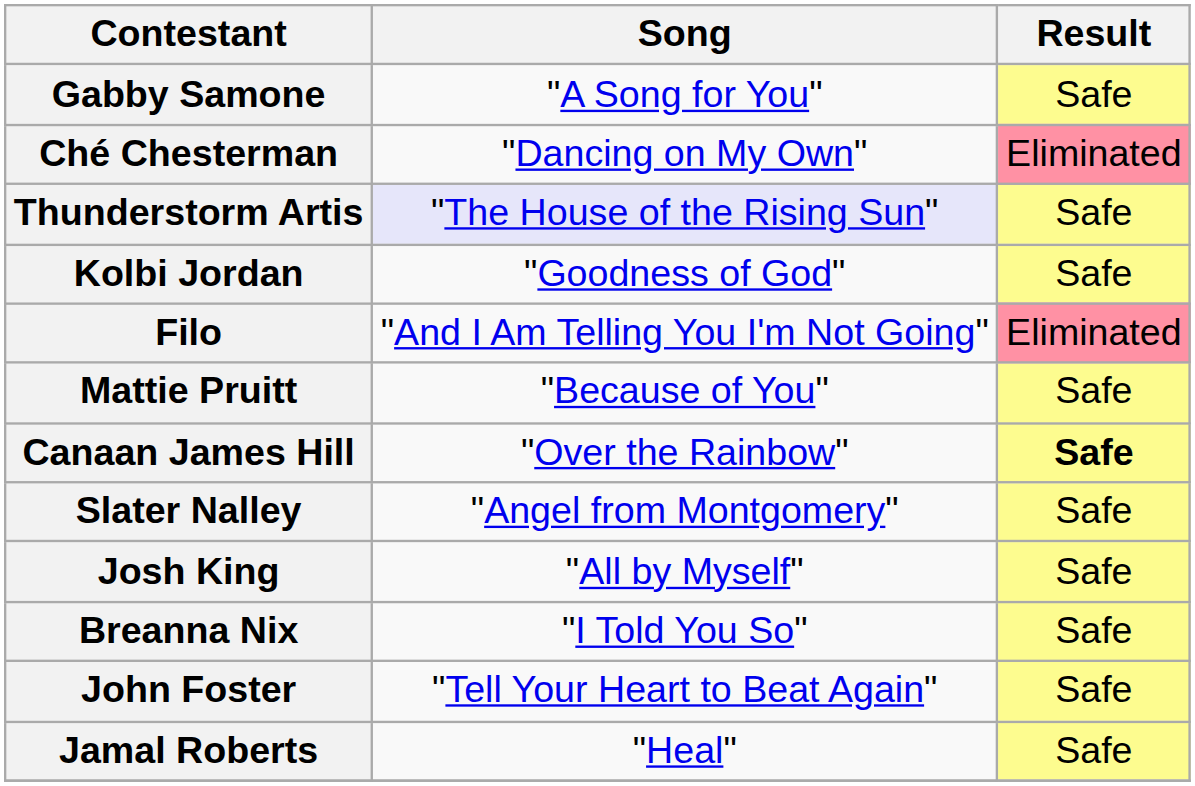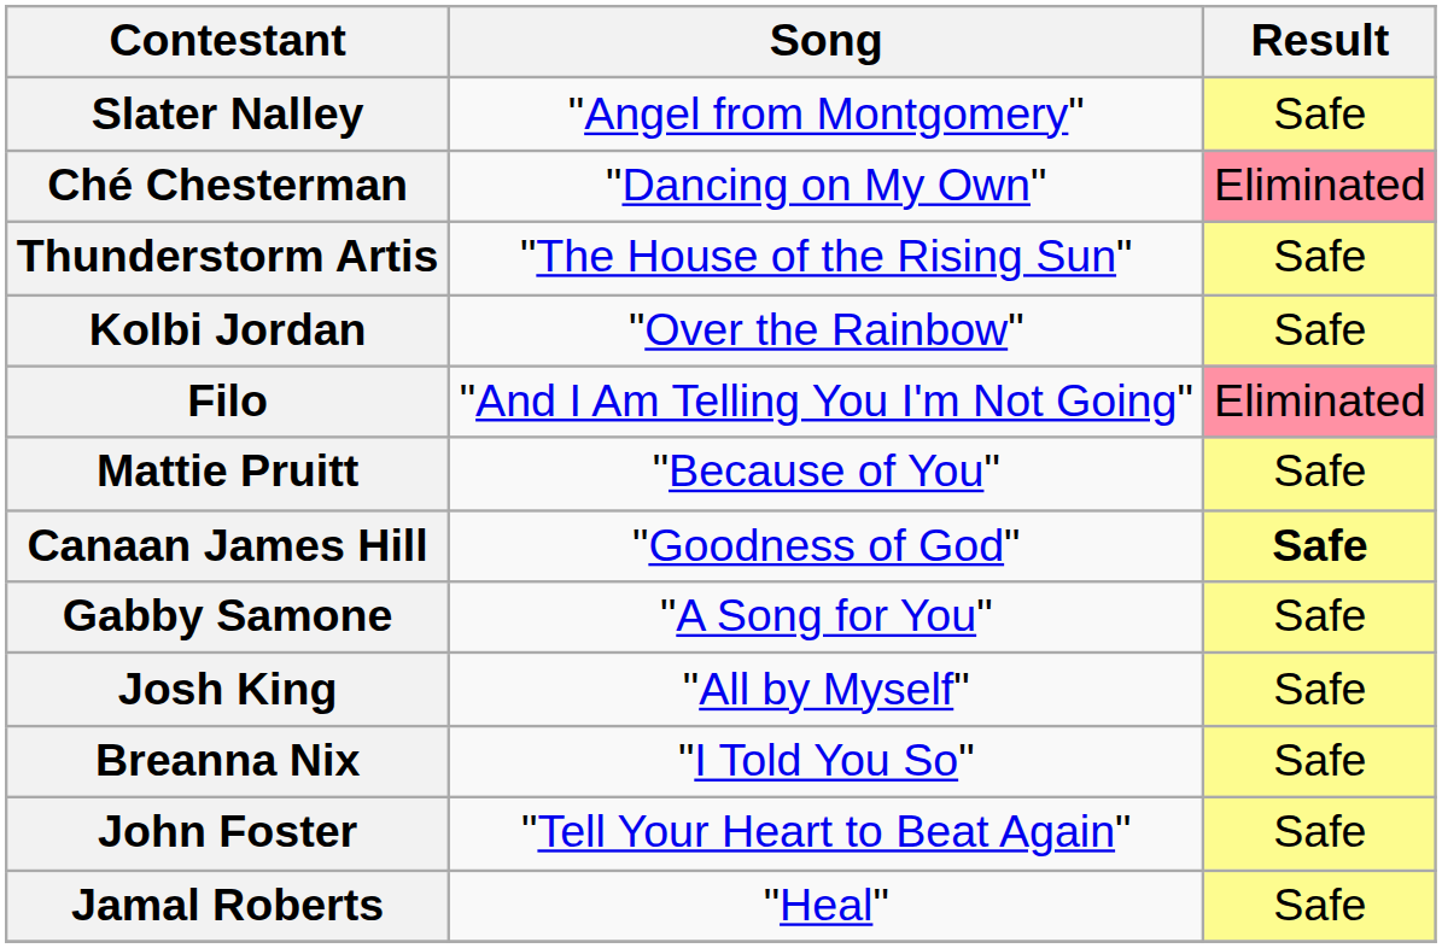 <table class="wikitable unsortable" style="text-align:center;">
 <tr>
 <th scope="col">Contestant</th>
 <th scope="col">Song</th>
 <th scope="col">Result</th>
 </tr>
 <tr>
-<th scope="row">Gabby Samone</th>
-<td>"<a href='#'>A Song for You</a>"</td>
+<th scope="row">Slater Nalley</th>
+<td>"<a href='#'>Angel from Montgomery</a>"</td>
 <td style="background:#FDFC8F;">Safe</td>
 </tr>
 <tr>
 <th scope="row">Ché Chesterman</th>
 <td>"<a href='#'>Dancing on My Own</a>"</td>
 <td style="background:#FF91A4;">Eliminated</td>
 </tr>
 <tr>
 <th scope="row">Thunderstorm Artis</th>
-<td style="background: lavender;">"<a href='#'>The House of the Rising Sun</a>"</td>
+<td>"<a href='#'>The House of the Rising Sun</a>"</td>
 <td style="background:#FDFC8F;">Safe</td>
 </tr>
 <tr>
 <th scope="row">Kolbi Jordan</th>
-<td>"<a href='#'>Goodness of God</a>"</td>
+<td>"<a href='#'>Over the Rainbow</a>"</td>
 <td style="background:#FDFC8F;">Safe</td>
 </tr>
 <tr>
 <th scope="row">Filo</th>
 <td>"<a href='#'>And I Am Telling You I'm Not Going</a>"</td>
 <td style="background:#FF91A4;">Eliminated</td>
 </tr>
 <tr>
 <th scope="row">Mattie Pruitt</th>
 <td>"<a href='#'>Because of You</a>"</td>
 <td style="background:#FDFC8F;">Safe</td>
 </tr>
 <tr>
 <th scope="row">Canaan James Hill</th>
-<td>"<a href='#'>Over the Rainbow</a>"</td>
+<td>"<a href='#'>Goodness of God</a>"</td>
 <td style="background:#FDFC8F;"><strong>Safe</strong></td>
 </tr>
 <tr>
-<th scope="row">Slater Nalley</th>
-<td>"<a href='#'>Angel from Montgomery</a>"</td>
+<th scope="row">Gabby Samone</th>
+<td>"<a href='#'>A Song for You</a>"</td>
 <td style="background:#FDFC8F;">Safe</td>
 </tr>
 <tr>
 <th scope="row">Josh King</th>
 <td>"<a href='#'>All by Myself</a>"</td>
 <td style="background:#FDFC8F;">Safe</td>
 </tr>
 <tr>
 <th scope="row">Breanna Nix</th>
 <td>"<a href='#'>I Told You So</a>"</td>
 <td style="background:#FDFC8F;">Safe</td>
 </tr>
 <tr>
 <th scope="row">John Foster</th>
 <td>"<a href='#'>Tell Your Heart to Beat Again</a>"</td>
 <td style="background:#FDFC8F;">Safe</td>
 </tr>
 <tr>
 <th scope="row">Jamal Roberts</th>
 <td>"<a href='#'>Heal</a>"</td>
 <td style="background:#FDFC8F;">Safe</td>
 </tr>
 <tr>
 </tr>
 </table>
